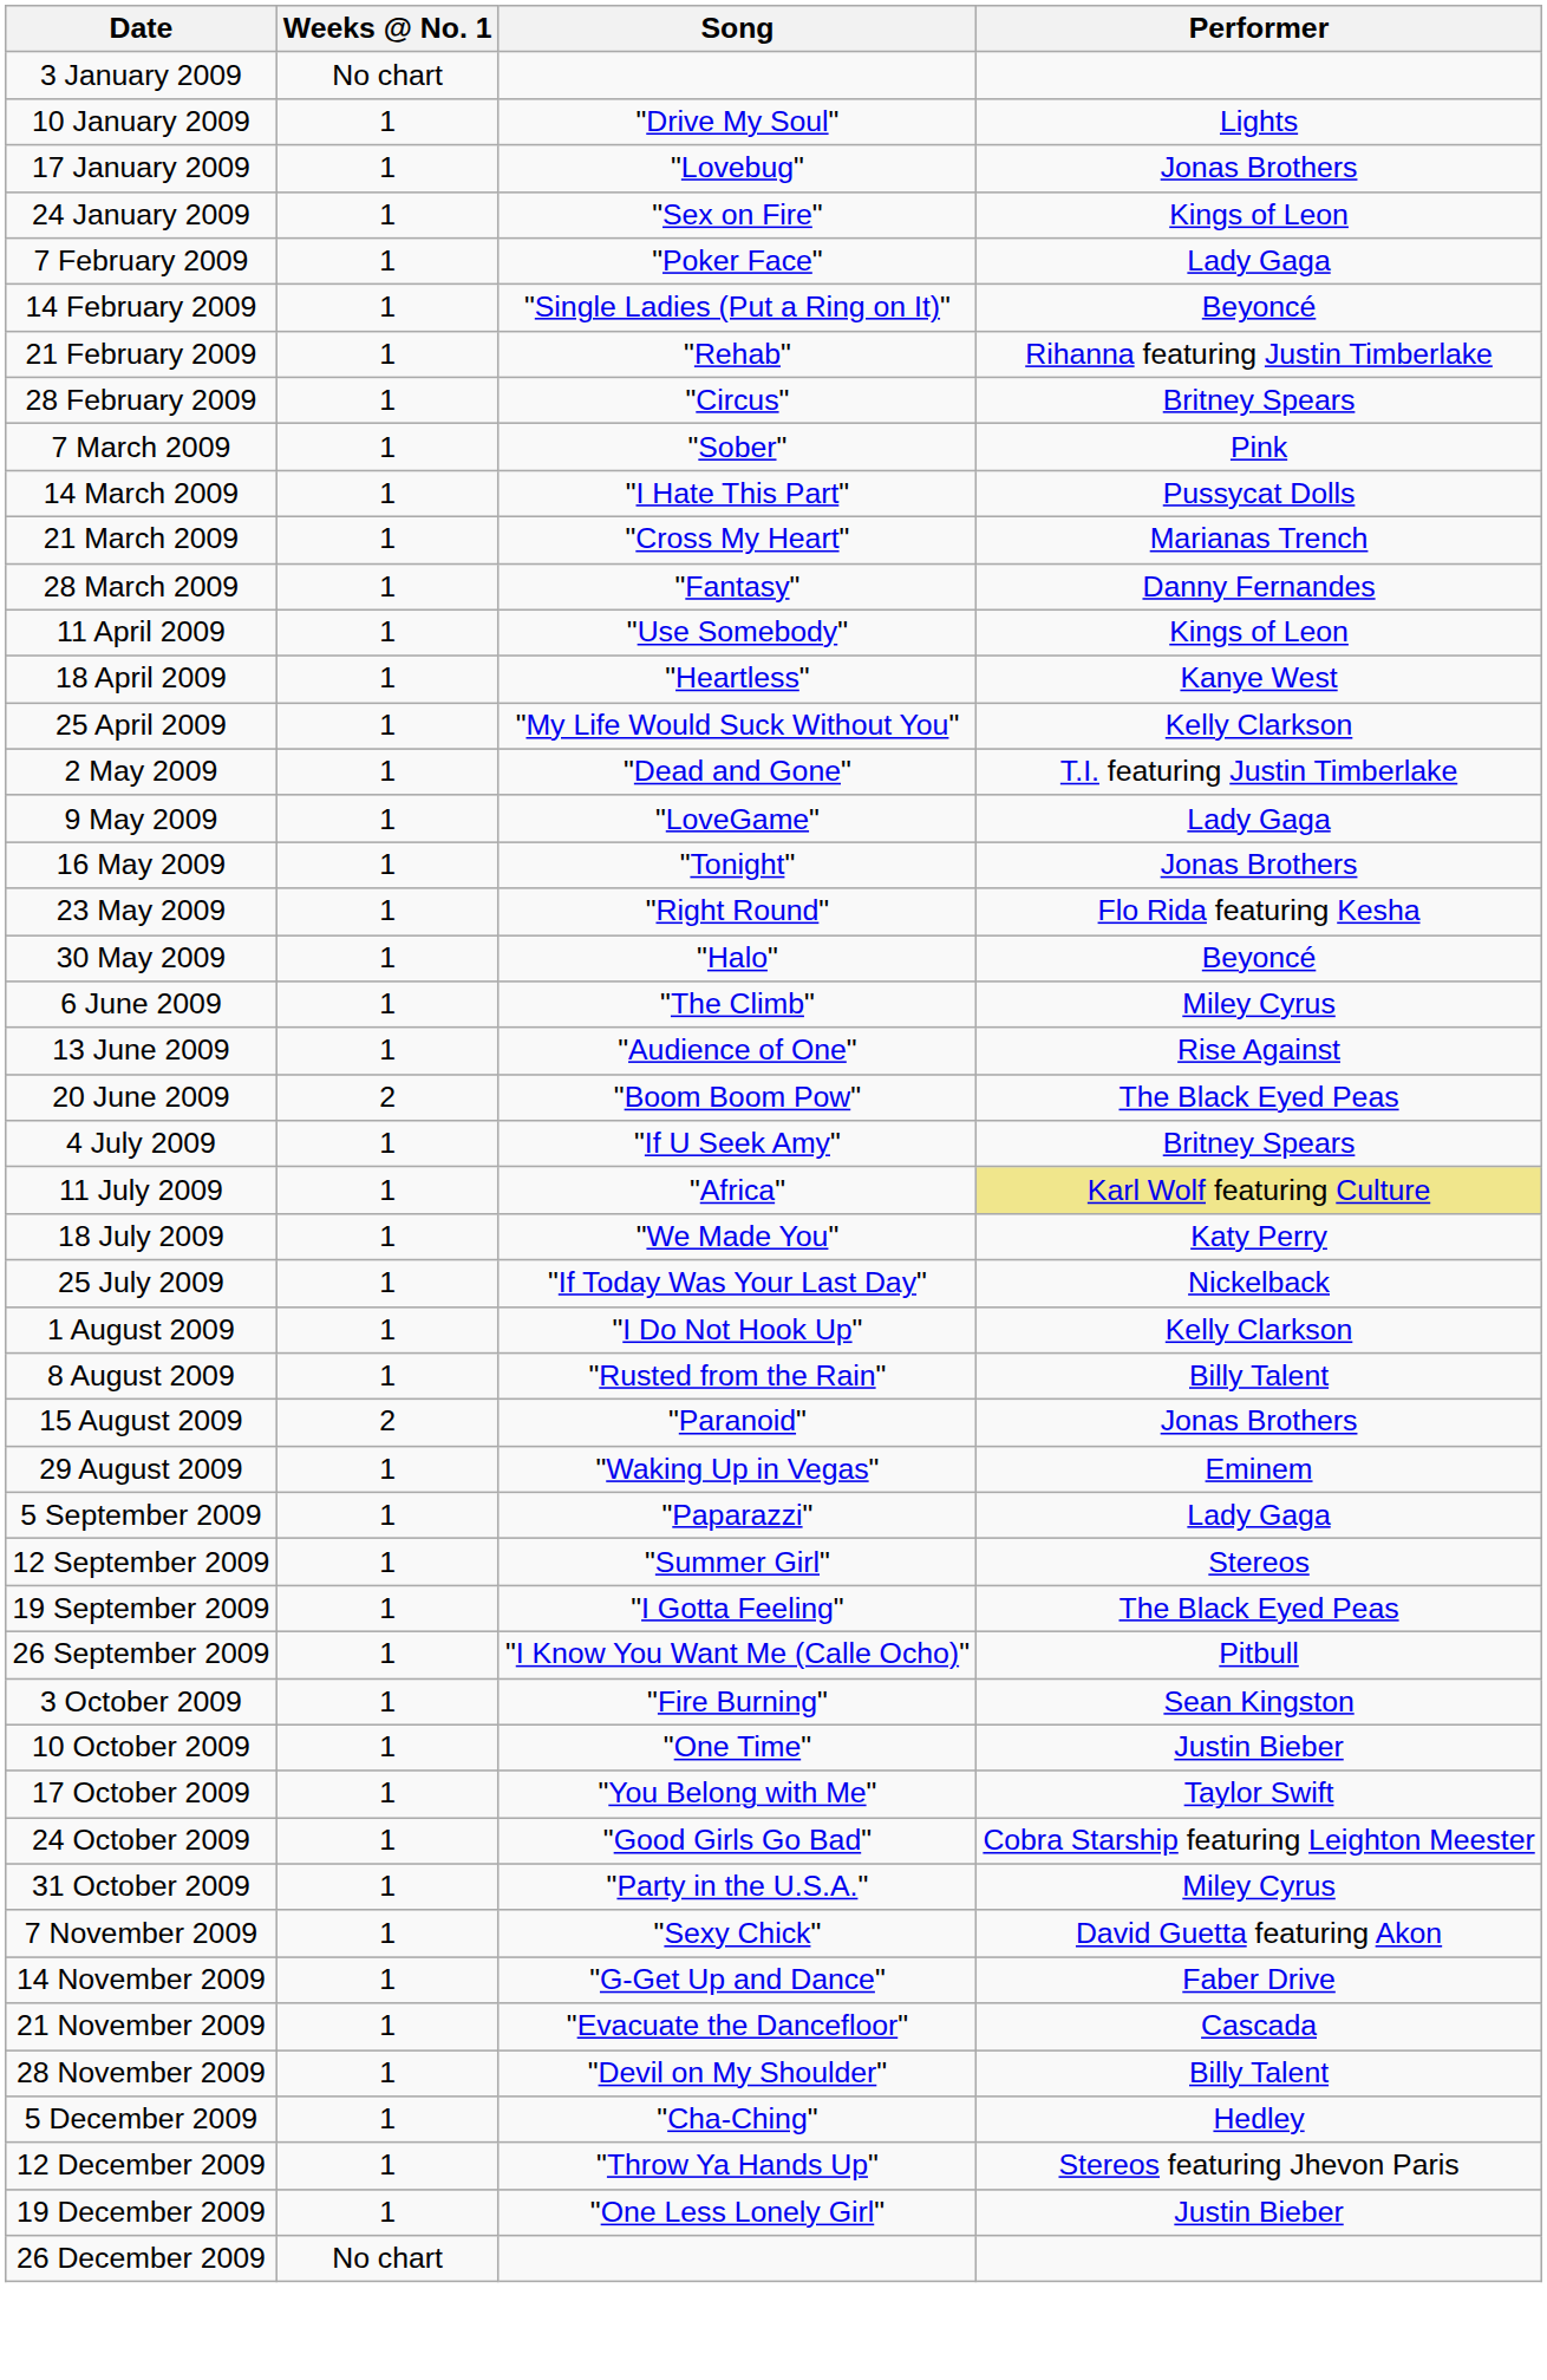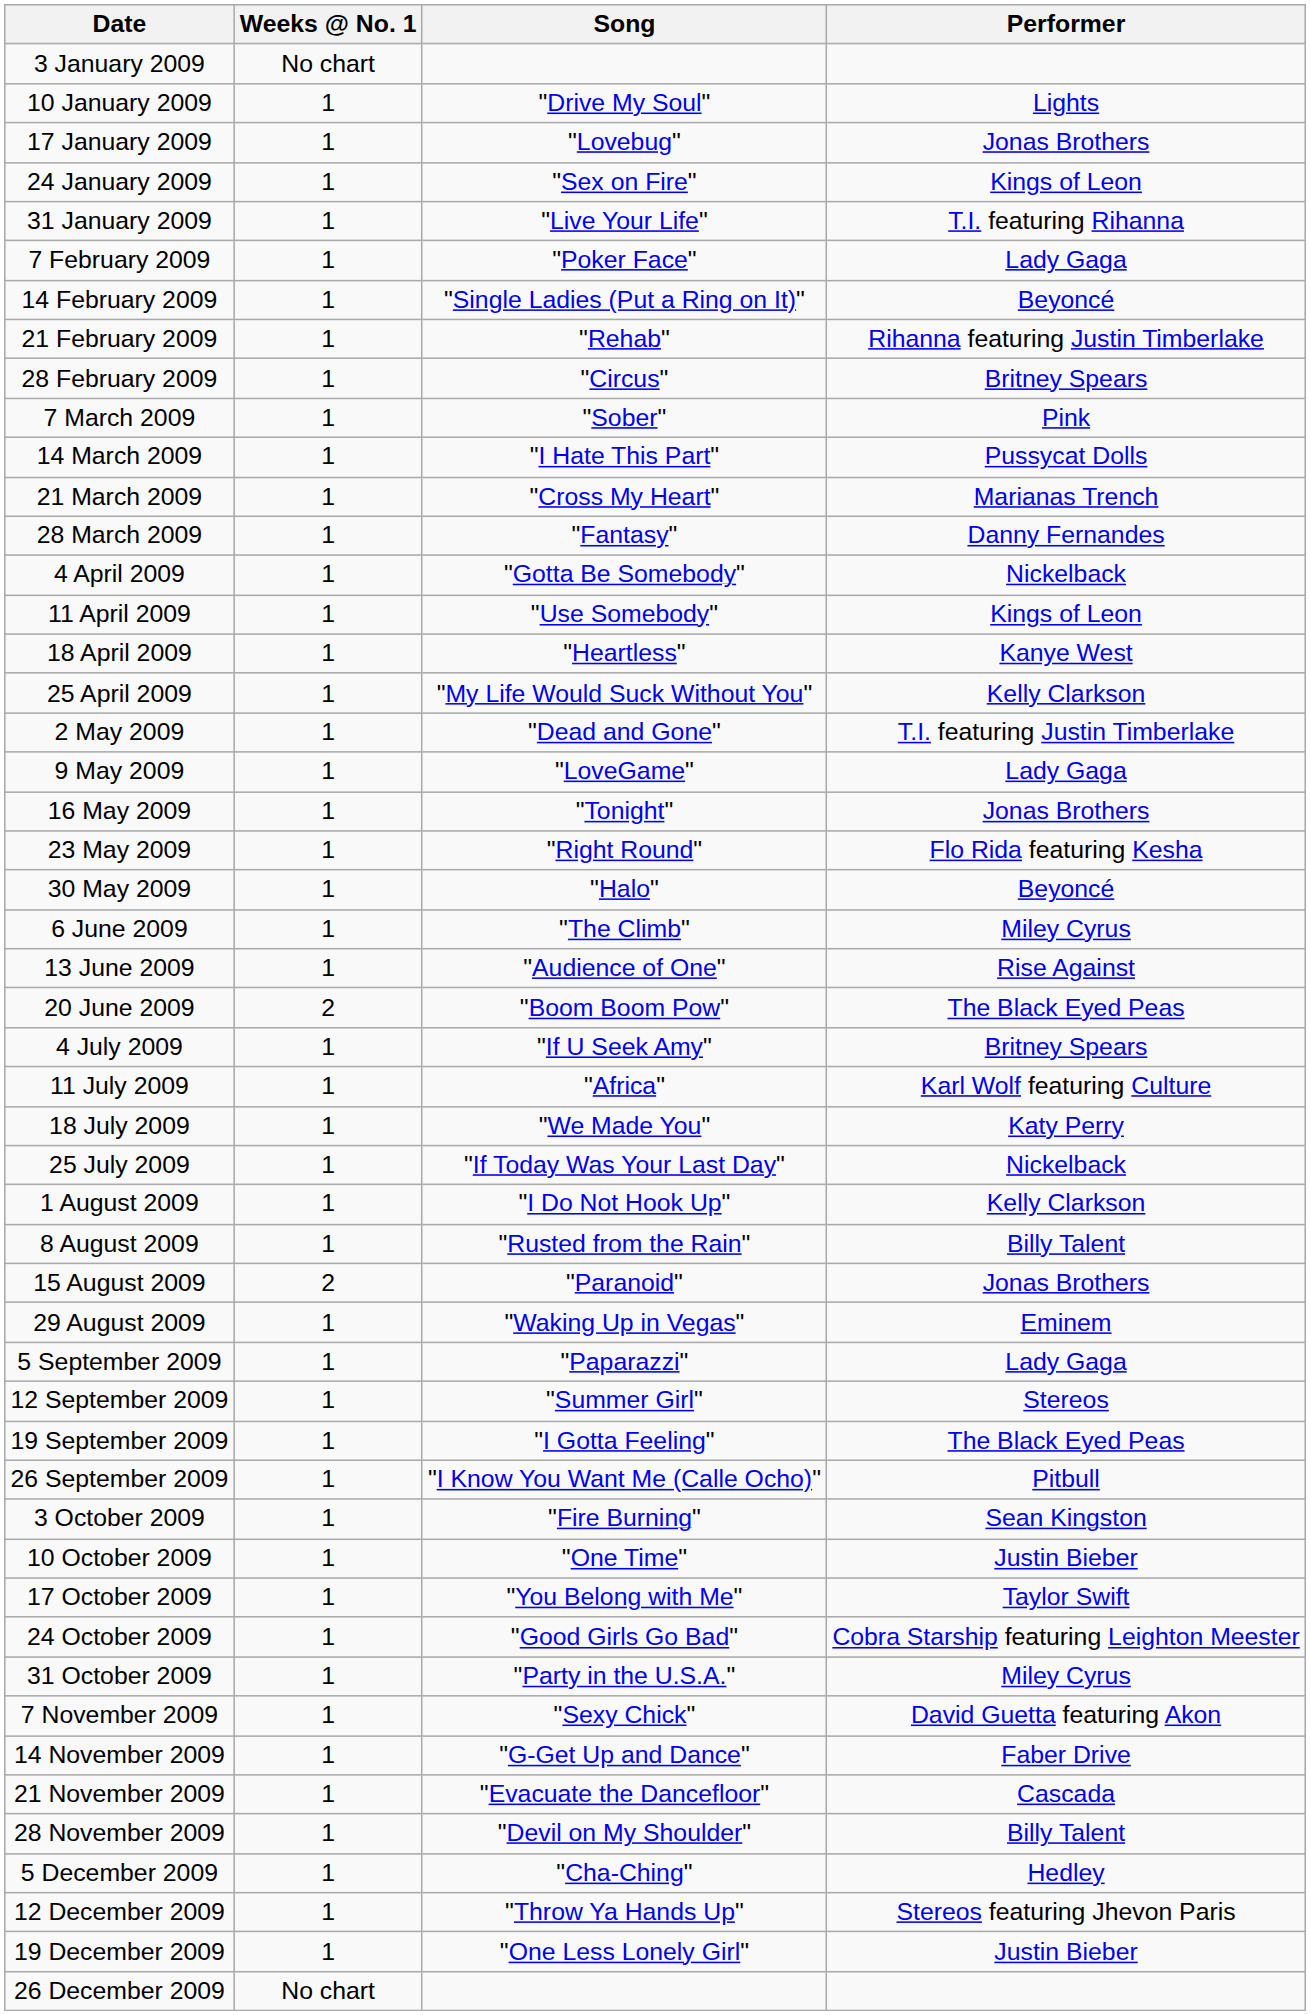 <table class="wikitable" style="text-align: center;">
 <tr>
 <th>Date</th>
 <th>Weeks @ No. 1</th>
 <th>Song</th>
 <th>Performer</th>
 </tr>
 <tr>
 <td>3 January 2009</td>
 <td>No chart</td>
 <td></td>
 <td></td>
 </tr>
 <tr>
 <td>10 January 2009</td>
 <td>1</td>
 <td>"<a href='#'>Drive My Soul</a>"</td>
 <td><a href='#'>Lights</a></td>
 </tr>
 <tr>
 <td>17 January 2009</td>
 <td>1</td>
 <td>"<a href='#'>Lovebug</a>"</td>
 <td><a href='#'>Jonas Brothers</a></td>
 </tr>
 <tr>
 <td>24 January 2009</td>
 <td>1</td>
 <td>"<a href='#'>Sex on Fire</a>"</td>
 <td><a href='#'>Kings of Leon</a></td>
+</tr>
+<tr>
+<td>31 January 2009</td>
+<td>1</td>
+<td>"<a href='#'>Live Your Life</a>"</td>
+<td><a href='#'>T.I.</a> featuring <a href='#'>Rihanna</a></td>
 </tr>
 <tr>
 <td>7 February 2009</td>
 <td>1</td>
 <td>"<a href='#'>Poker Face</a>"</td>
 <td><a href='#'>Lady Gaga</a></td>
 </tr>
 <tr>
 <td>14 February 2009</td>
 <td>1</td>
 <td>"<a href='#'>Single Ladies (Put a Ring on It)</a>"</td>
 <td><a href='#'>Beyoncé</a></td>
 </tr>
 <tr>
 <td>21 February 2009</td>
 <td>1</td>
 <td>"<a href='#'>Rehab</a>"</td>
 <td><a href='#'>Rihanna</a> featuring <a href='#'>Justin Timberlake</a></td>
 </tr>
 <tr>
 <td>28 February 2009</td>
 <td>1</td>
 <td>"<a href='#'>Circus</a>"</td>
 <td><a href='#'>Britney Spears</a></td>
 </tr>
 <tr>
 <td>7 March 2009</td>
 <td>1</td>
 <td>"<a href='#'>Sober</a>"</td>
 <td><a href='#'>Pink</a></td>
 </tr>
 <tr>
 <td>14 March 2009</td>
 <td>1</td>
 <td>"<a href='#'>I Hate This Part</a>"</td>
 <td><a href='#'>Pussycat Dolls</a></td>
 </tr>
 <tr>
 <td>21 March 2009</td>
 <td>1</td>
 <td>"<a href='#'>Cross My Heart</a>"</td>
 <td><a href='#'>Marianas Trench</a></td>
 </tr>
 <tr>
 <td>28 March 2009</td>
 <td>1</td>
 <td>"<a href='#'>Fantasy</a>"</td>
 <td><a href='#'>Danny Fernandes</a></td>
+</tr>
+<tr>
+<td>4 April 2009</td>
+<td>1</td>
+<td>"<a href='#'>Gotta Be Somebody</a>"</td>
+<td><a href='#'>Nickelback</a></td>
 </tr>
 <tr>
 <td>11 April 2009</td>
 <td>1</td>
 <td>"<a href='#'>Use Somebody</a>"</td>
 <td><a href='#'>Kings of Leon</a></td>
 </tr>
 <tr>
 <td>18 April 2009</td>
 <td>1</td>
 <td>"<a href='#'>Heartless</a>"</td>
 <td><a href='#'>Kanye West</a></td>
 </tr>
 <tr>
 <td>25 April 2009</td>
 <td>1</td>
 <td>"<a href='#'>My Life Would Suck Without You</a>"</td>
 <td><a href='#'>Kelly Clarkson</a></td>
 </tr>
 <tr>
 <td>2 May 2009</td>
 <td>1</td>
 <td>"<a href='#'>Dead and Gone</a>"</td>
 <td><a href='#'>T.I.</a> featuring <a href='#'>Justin Timberlake</a></td>
 </tr>
 <tr>
 <td>9 May 2009</td>
 <td>1</td>
 <td>"<a href='#'>LoveGame</a>"</td>
 <td><a href='#'>Lady Gaga</a></td>
 </tr>
 <tr>
 <td>16 May 2009</td>
 <td>1</td>
 <td>"<a href='#'>Tonight</a>"</td>
 <td><a href='#'>Jonas Brothers</a></td>
 </tr>
 <tr>
 <td>23 May 2009</td>
 <td>1</td>
 <td>"<a href='#'>Right Round</a>"</td>
 <td><a href='#'>Flo Rida</a> featuring <a href='#'>Kesha</a></td>
 </tr>
 <tr>
 <td>30 May 2009</td>
 <td>1</td>
 <td>"<a href='#'>Halo</a>"</td>
 <td><a href='#'>Beyoncé</a></td>
 </tr>
 <tr>
 <td>6 June 2009</td>
 <td>1</td>
 <td>"<a href='#'>The Climb</a>"</td>
 <td><a href='#'>Miley Cyrus</a></td>
 </tr>
 <tr>
 <td>13 June 2009</td>
 <td>1</td>
 <td>"<a href='#'>Audience of One</a>"</td>
 <td><a href='#'>Rise Against</a></td>
 </tr>
 <tr>
 <td>20 June 2009</td>
 <td>2</td>
 <td>"<a href='#'>Boom Boom Pow</a>"</td>
 <td><a href='#'>The Black Eyed Peas</a></td>
 </tr>
 <tr>
 <td>4 July 2009</td>
 <td>1</td>
 <td>"<a href='#'>If U Seek Amy</a>"</td>
 <td><a href='#'>Britney Spears</a></td>
 </tr>
 <tr>
 <td>11 July 2009</td>
 <td>1</td>
 <td>"<a href='#'>Africa</a>"</td>
-<td style="background: khaki;"><a href='#'>Karl Wolf</a> featuring <a href='#'>Culture</a></td>
+<td><a href='#'>Karl Wolf</a> featuring <a href='#'>Culture</a></td>
 </tr>
 <tr>
 <td>18 July 2009</td>
 <td>1</td>
 <td>"<a href='#'>We Made You</a>"</td>
 <td><a href='#'>Katy Perry</a></td>
 </tr>
 <tr>
 <td>25 July 2009</td>
 <td>1</td>
 <td>"<a href='#'>If Today Was Your Last Day</a>"</td>
 <td><a href='#'>Nickelback</a></td>
 </tr>
 <tr>
 <td>1 August 2009</td>
 <td>1</td>
 <td>"<a href='#'>I Do Not Hook Up</a>"</td>
 <td><a href='#'>Kelly Clarkson</a></td>
 </tr>
 <tr>
 <td>8 August 2009</td>
 <td>1</td>
 <td>"<a href='#'>Rusted from the Rain</a>"</td>
 <td><a href='#'>Billy Talent</a></td>
 </tr>
 <tr>
 <td>15 August 2009</td>
 <td>2</td>
 <td>"<a href='#'>Paranoid</a>"</td>
 <td><a href='#'>Jonas Brothers</a></td>
 </tr>
 <tr>
 <td>29 August 2009</td>
 <td>1</td>
 <td>"<a href='#'>Waking Up in Vegas</a>"</td>
 <td><a href='#'>Eminem</a></td>
 </tr>
 <tr>
 <td>5 September 2009</td>
 <td>1</td>
 <td>"<a href='#'>Paparazzi</a>"</td>
 <td><a href='#'>Lady Gaga</a></td>
 </tr>
 <tr>
 <td>12 September 2009</td>
 <td>1</td>
 <td>"<a href='#'>Summer Girl</a>"</td>
 <td><a href='#'>Stereos</a></td>
 </tr>
 <tr>
 <td>19 September 2009</td>
 <td>1</td>
 <td>"<a href='#'>I Gotta Feeling</a>"</td>
 <td><a href='#'>The Black Eyed Peas</a></td>
 </tr>
 <tr>
 <td>26 September 2009</td>
 <td>1</td>
 <td>"<a href='#'>I Know You Want Me (Calle Ocho)</a>"</td>
 <td><a href='#'>Pitbull</a></td>
 </tr>
 <tr>
 <td>3 October 2009</td>
 <td>1</td>
 <td>"<a href='#'>Fire Burning</a>"</td>
 <td><a href='#'>Sean Kingston</a></td>
 </tr>
 <tr>
 <td>10 October 2009</td>
 <td>1</td>
 <td>"<a href='#'>One Time</a>"</td>
 <td><a href='#'>Justin Bieber</a></td>
 </tr>
 <tr>
 <td>17 October 2009</td>
 <td>1</td>
 <td>"<a href='#'>You Belong with Me</a>"</td>
 <td><a href='#'>Taylor Swift</a></td>
 </tr>
 <tr>
 <td>24 October 2009</td>
 <td>1</td>
 <td>"<a href='#'>Good Girls Go Bad</a>"</td>
 <td><a href='#'>Cobra Starship</a> featuring <a href='#'>Leighton Meester</a></td>
 </tr>
 <tr>
 <td>31 October 2009</td>
 <td>1</td>
 <td>"<a href='#'>Party in the U.S.A.</a>"</td>
 <td><a href='#'>Miley Cyrus</a></td>
 </tr>
 <tr>
 <td>7 November 2009</td>
 <td>1</td>
 <td>"<a href='#'>Sexy Chick</a>"</td>
 <td><a href='#'>David Guetta</a> featuring <a href='#'>Akon</a></td>
 </tr>
 <tr>
 <td>14 November 2009</td>
 <td>1</td>
 <td>"<a href='#'>G-Get Up and Dance</a>"</td>
 <td><a href='#'>Faber Drive</a></td>
 </tr>
 <tr>
 <td>21 November 2009</td>
 <td>1</td>
 <td>"<a href='#'>Evacuate the Dancefloor</a>"</td>
 <td><a href='#'>Cascada</a></td>
 </tr>
 <tr>
 <td>28 November 2009</td>
 <td>1</td>
 <td>"<a href='#'>Devil on My Shoulder</a>"</td>
 <td><a href='#'>Billy Talent</a></td>
 </tr>
 <tr>
 <td>5 December 2009</td>
 <td>1</td>
 <td>"<a href='#'>Cha-Ching</a>"</td>
 <td><a href='#'>Hedley</a></td>
 </tr>
 <tr>
 <td>12 December 2009</td>
 <td>1</td>
 <td>"<a href='#'>Throw Ya Hands Up</a>"</td>
 <td><a href='#'>Stereos</a> featuring Jhevon Paris</td>
 </tr>
 <tr>
 <td>19 December 2009</td>
 <td>1</td>
 <td>"<a href='#'>One Less Lonely Girl</a>"</td>
 <td><a href='#'>Justin Bieber</a></td>
 </tr>
 <tr>
 <td>26 December 2009</td>
 <td>No chart</td>
 <td></td>
 <td></td>
 </tr>
 </table>
